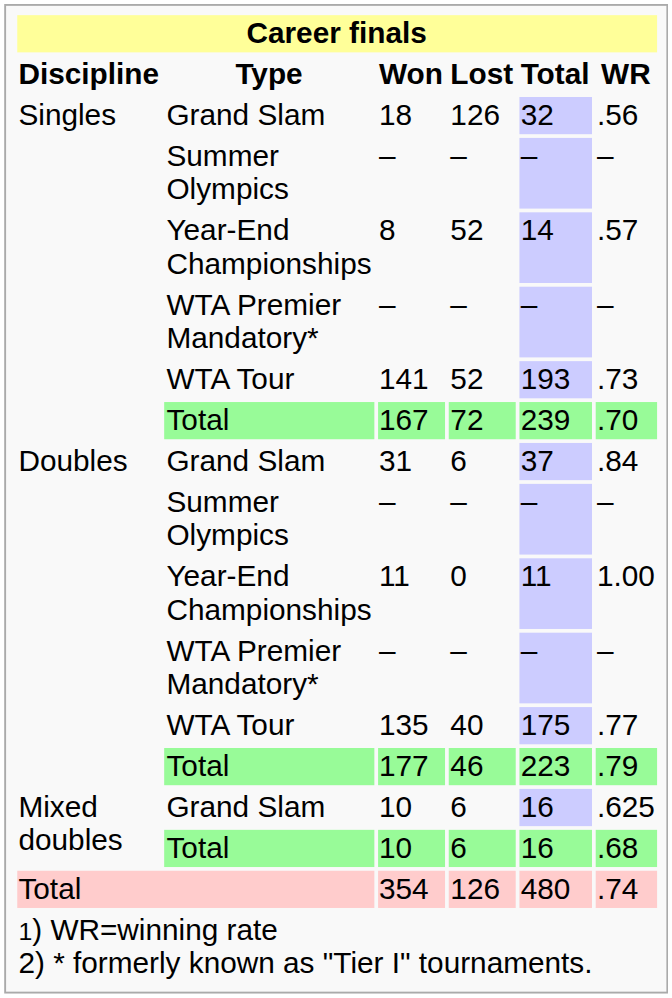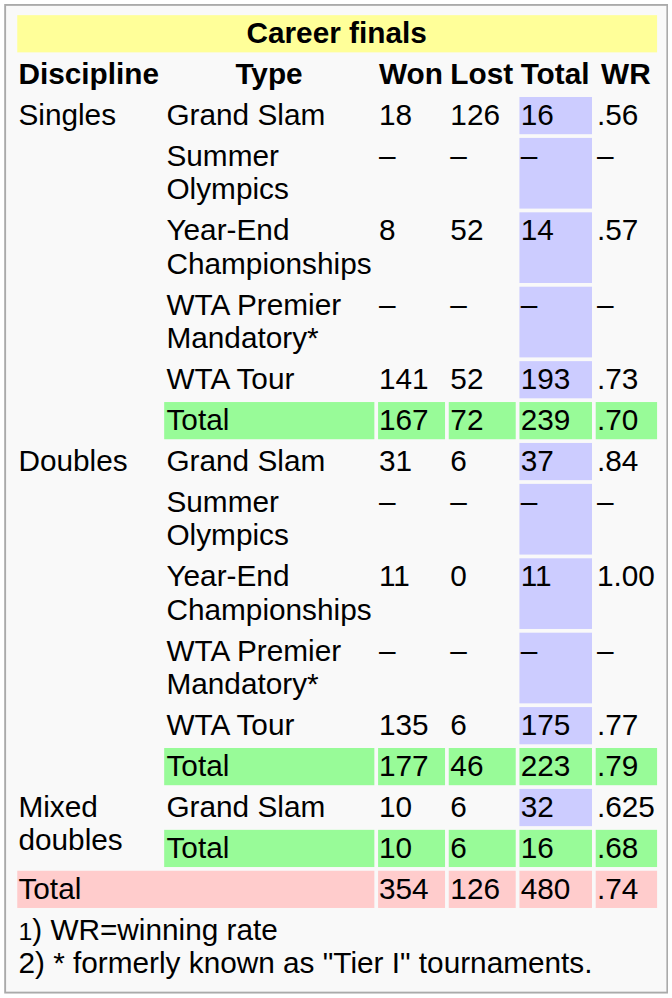 <table class="infobox vcard vevent" width=40%>
 <tr bgcolor=FFFF99>
 <th colspan=6>Career finals</th>
 </tr>
 <tr>
 <th>Discipline</th>
 <th>Type</th>
 <th>Won</th>
 <th>Lost</th>
 <th>Total</th>
 <th>WR</th>
 </tr>
 <tr>
 <td rowspan=6>Singles</td>
 <td>Grand Slam</td>
 <td>18</td>
 <td>126</td>
-<td bgcolor=CCCCFF>32</td>
+<td bgcolor=CCCCFF>16</td>
 <td>.56</td>
 </tr>
 <tr>
 <td>Summer Olympics</td>
 <td>–</td>
 <td>–</td>
 <td bgcolor=CCCCFF>–</td>
 <td>–</td>
 </tr>
 <tr>
 <td>Year-End Championships</td>
 <td>8</td>
 <td>52</td>
 <td bgcolor=CCCCFF>14</td>
 <td>.57</td>
 </tr>
 <tr>
 <td>WTA Premier Mandatory*</td>
 <td>–</td>
 <td>–</td>
 <td bgcolor=CCCCFF>–</td>
 <td>–</td>
 </tr>
 <tr>
 <td>WTA Tour</td>
 <td>141</td>
 <td>52</td>
 <td bgcolor=CCCCFF>193</td>
 <td>.73</td>
 </tr>
 <tr bgcolor=98FB98>
 <td>Total</td>
 <td>167</td>
 <td>72</td>
 <td>239</td>
 <td>.70</td>
 </tr>
 <tr>
 <td rowspan=6>Doubles</td>
 <td>Grand Slam</td>
 <td>31</td>
 <td>6</td>
 <td bgcolor=CCCCFF>37</td>
 <td>.84</td>
 </tr>
 <tr>
 <td>Summer Olympics</td>
 <td>–</td>
 <td>–</td>
 <td bgcolor=CCCCFF>–</td>
 <td>–</td>
 </tr>
 <tr>
 <td>Year-End Championships</td>
 <td>11</td>
 <td>0</td>
 <td bgcolor=CCCCFF>11</td>
 <td>1.00</td>
 </tr>
 <tr>
 <td>WTA Premier Mandatory*</td>
 <td>–</td>
 <td>–</td>
 <td bgcolor=CCCCFF>–</td>
 <td>–</td>
 </tr>
 <tr>
 <td>WTA Tour</td>
 <td>135</td>
-<td>40</td>
+<td>6</td>
 <td bgcolor=CCCCFF>175</td>
 <td>.77</td>
 </tr>
 <tr bgcolor=98FB98>
 <td>Total</td>
 <td>177</td>
 <td>46</td>
 <td>223</td>
 <td>.79</td>
 </tr>
 <tr>
 <td rowspan=2>Mixed doubles</td>
 <td>Grand Slam</td>
 <td>10</td>
 <td>6</td>
-<td bgcolor=CCCCFF>16</td>
+<td bgcolor=CCCCFF>32</td>
 <td>.625</td>
 </tr>
 <tr bgcolor=98FB98>
 <td>Total</td>
 <td>10</td>
 <td>6</td>
 <td>16</td>
 <td>.68</td>
 </tr>
 <tr bgcolor=FFCCCC>
 <td colspan=2>Total</td>
 <td>354</td>
 <td>126</td>
 <td>480</td>
 <td>.74</td>
 </tr>
 <tr>
 <td colspan=6><small>1</small>) WR=winning rate<br>2) * formerly known as "Tier I" tournaments.</td>
 </tr>
 </table>
